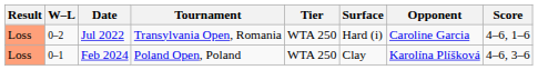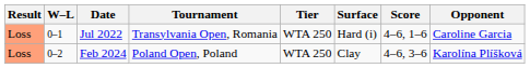 <table class="sortable wikitable">
 <tr>
 <th>Result</th>
 <th class="unsortable">W–L</th>
 <th>Date</th>
 <th>Tournament</th>
 <th>Tier</th>
 <th>Surface</th>
+<th class="unsortable">Score</th>
 <th>Opponent</th>
-<th class="unsortable">Score</th>
+</tr>
+<tr>
+<td bgcolor=FFA07A>Loss</td>
+<td><small>0–1</small></td>
+<td><a href='#'>Jul 2022</a></td>
+<td><a href='#'>Transylvania Open</a>, Romania</td>
+<td>WTA 250</td>
+<td>Hard (i)</td>
+<td>4–6, 1–6</td>
+<td> <a href='#'>Caroline Garcia</a></td>
 </tr>
 <tr>
 <td bgcolor=FFA07A>Loss</td>
 <td><small>0–2</small></td>
-<td><a href='#'>Jul 2022</a></td>
-<td><a href='#'>Transylvania Open</a>, Romania</td>
-<td>WTA 250</td>
-<td>Hard (i)</td>
-<td> <a href='#'>Caroline Garcia</a></td>
-<td>4–6, 1–6</td>
-</tr>
-<tr>
-<td bgcolor=FFA07A>Loss</td>
-<td><small>0–1</small></td>
 <td><a href='#'>Feb 2024</a></td>
 <td><a href='#'>Poland Open</a>, Poland</td>
 <td>WTA 250</td>
 <td>Clay</td>
+<td>4–6, 3–6</td>
 <td> <a href='#'>Karolína Plíšková</a></td>
-<td>4–6, 3–6</td>
 </tr>
 </table>
